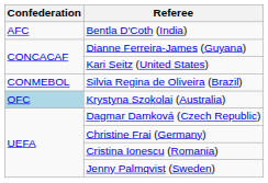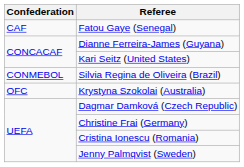 <table class="wikitable">
 <tr>
 <th>Confederation</th>
 <th>Referee</th>
 </tr>
 <tr>
-<td><a href='#'>AFC</a></td>
-<td><a href='#'>Bentla D'Coth</a> (<a href='#'>India</a>)</td>
+<td><a href='#'>CAF</a></td>
+<td><a href='#'>Fatou Gaye</a> (<a href='#'>Senegal</a>)</td>
 </tr>
 <tr>
 <td rowspan="2"><a href='#'>CONCACAF</a></td>
 <td><a href='#'>Dianne Ferreira-James</a> (<a href='#'>Guyana</a>)</td>
 </tr>
 <tr>
 <td><a href='#'>Kari Seitz</a> (<a href='#'>United States</a>)</td>
 </tr>
 <tr>
 <td><a href='#'>CONMEBOL</a></td>
 <td><a href='#'>Silvia Regina de Oliveira</a> (<a href='#'>Brazil</a>)</td>
 </tr>
 <tr>
-<td style="background: lightblue;"><a href='#'>OFC</a></td>
+<td><a href='#'>OFC</a></td>
 <td><a href='#'>Krystyna Szokolai</a> (<a href='#'>Australia</a>)</td>
 </tr>
 <tr>
 <td rowspan="4"><a href='#'>UEFA</a></td>
 <td><a href='#'>Dagmar Damková</a> (<a href='#'>Czech Republic</a>)</td>
 </tr>
 <tr>
 <td><a href='#'>Christine Frai</a> (<a href='#'>Germany</a>)</td>
 </tr>
 <tr>
 <td><a href='#'>Cristina Ionescu</a> (<a href='#'>Romania</a>)</td>
 </tr>
 <tr>
 <td><a href='#'>Jenny Palmqvist</a> (<a href='#'>Sweden</a>)</td>
 </tr>
 </table>
